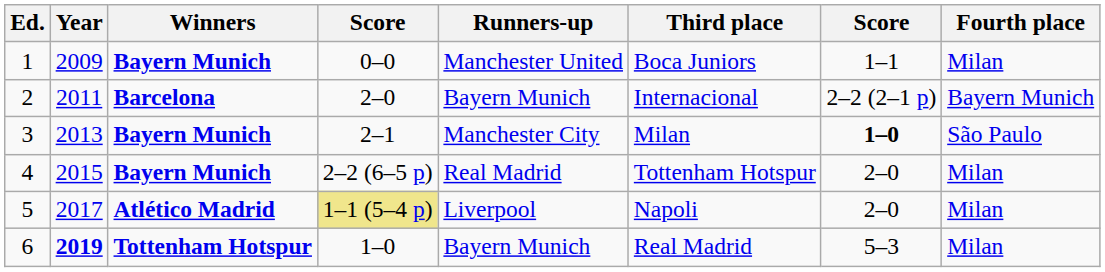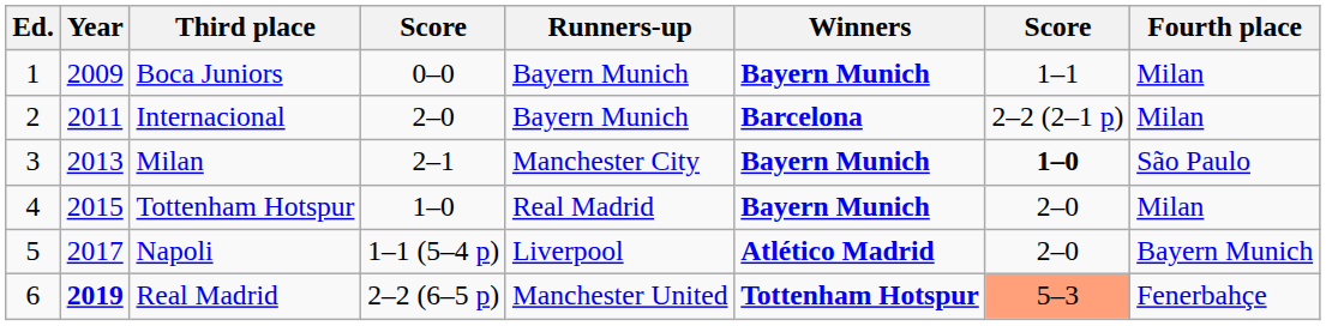 <table class="wikitable" style="text-align:center">
 <tr>
 <th>Ed.</th>
 <th>Year</th>
-<th>Winners</th>
+<th>Third place</th>
 <th>Score</th>
 <th>Runners-up</th>
-<th>Third place</th>
+<th>Winners</th>
 <th>Score</th>
 <th>Fourth place</th>
 </tr>
 <tr>
 <td>1</td>
 <td><a href='#'>2009</a></td>
+<td align=left> <a href='#'>Boca Juniors</a></td>
+<td>0–0 </td>
+<td align=left> <a href='#'>Bayern Munich</a></td>
 <td align=left> <strong><a href='#'>Bayern Munich</a></strong></td>
-<td>0–0 </td>
-<td align=left> <a href='#'>Manchester United</a></td>
-<td align=left> <a href='#'>Boca Juniors</a></td>
 <td>1–1 </td>
 <td align=left> <a href='#'>Milan</a></td>
 </tr>
 <tr>
 <td>2</td>
 <td><a href='#'>2011</a></td>
-<td align=left> <strong><a href='#'>Barcelona</a></strong></td>
+<td align=left> <a href='#'>Internacional</a></td>
 <td>2–0</td>
 <td align=left> <a href='#'>Bayern Munich</a></td>
-<td align=left> <a href='#'>Internacional</a></td>
+<td align=left> <strong><a href='#'>Barcelona</a></strong></td>
 <td>2–2 (2–1 <a href='#'>p</a>)</td>
-<td align=left> <a href='#'>Bayern Munich</a></td>
+<td align=left> <a href='#'>Milan</a></td>
 </tr>
 <tr>
 <td>3</td>
 <td><a href='#'>2013</a></td>
-<td align=left> <strong><a href='#'>Bayern Munich</a></strong></td>
+<td align=left> <a href='#'>Milan</a></td>
 <td>2–1</td>
 <td align=left> <a href='#'>Manchester City</a></td>
-<td align=left> <a href='#'>Milan</a></td>
+<td align=left> <strong><a href='#'>Bayern Munich</a></strong></td>
 <td><strong>1–0</strong></td>
 <td align=left> <a href='#'>São Paulo</a></td>
 </tr>
 <tr>
 <td>4</td>
 <td><a href='#'>2015</a></td>
+<td align=left> <a href='#'>Tottenham Hotspur</a></td>
+<td>1–0</td>
+<td align=left> <a href='#'>Real Madrid</a></td>
 <td align=left><strong> <a href='#'>Bayern Munich</a></strong></td>
-<td>2–2 (6–5 <a href='#'>p</a>)</td>
-<td align=left> <a href='#'>Real Madrid</a></td>
-<td align=left> <a href='#'>Tottenham Hotspur</a></td>
 <td>2–0</td>
 <td align=left> <a href='#'>Milan</a></td>
 </tr>
 <tr>
 <td>5</td>
 <td><a href='#'>2017</a></td>
+<td align=left> <a href='#'>Napoli</a></td>
+<td>1–1 (5–4 <a href='#'>p</a>)</td>
+<td align=left> <a href='#'>Liverpool</a></td>
 <td align=left> <strong><a href='#'>Atlético Madrid</a></strong></td>
-<td style="background: khaki;">1–1 (5–4 <a href='#'>p</a>)</td>
-<td align=left> <a href='#'>Liverpool</a></td>
-<td align=left> <a href='#'>Napoli</a></td>
 <td>2–0</td>
-<td align=left> <a href='#'>Milan</a></td>
+<td align=left> <a href='#'>Bayern Munich</a></td>
 </tr>
 <tr>
 <td>6</td>
 <td><strong><a href='#'>2019</a></strong></td>
+<td align=left> <a href='#'>Real Madrid</a></td>
+<td>2–2 (6–5 <a href='#'>p</a>)</td>
+<td align=left> <a href='#'>Manchester United</a></td>
 <td align=left> <strong><a href='#'>Tottenham Hotspur</a></strong></td>
-<td>1–0</td>
-<td align=left> <a href='#'>Bayern Munich</a></td>
-<td align=left> <a href='#'>Real Madrid</a></td>
-<td>5–3</td>
-<td align=left> <a href='#'>Milan</a></td>
+<td style="background: lightsalmon;">5–3</td>
+<td align=left> <a href='#'>Fenerbahçe</a></td>
 </tr>
 </table>
